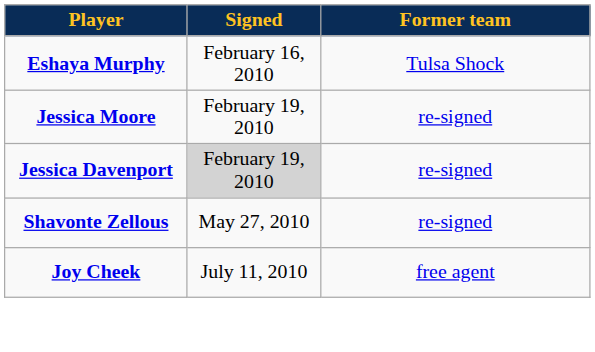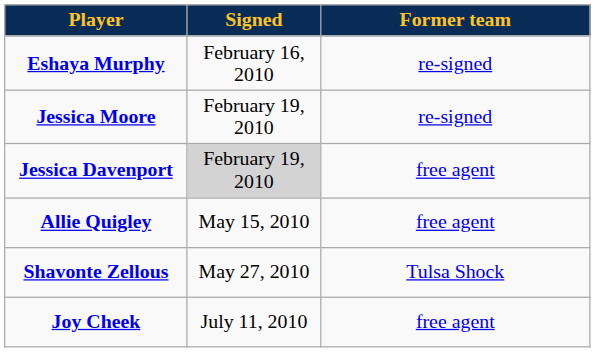 <table class="wikitable" style="text-align: center">
 <tr align="center" bgcolor="#dddddd">
 <td style="background:#092C57;color:#FFC322; width:140px"><strong>Player</strong></td>
 <td style="background:#092C57;color:#FFC322; width:100px"><strong>Signed</strong></td>
 <td style="background:#092C57;color:#FFC322; width:210px"><strong>Former team</strong></td>
 </tr>
 <tr style="height:40px">
 <td><strong><a href='#'>Eshaya Murphy</a></strong></td>
 <td>February 16, 2010</td>
-<td><a href='#'>Tulsa Shock</a></td>
+<td><a href='#'>re-signed</a></td>
 </tr>
 <tr style="height:40px">
 <td><strong><a href='#'>Jessica Moore</a></strong></td>
 <td>February 19, 2010</td>
 <td><a href='#'>re-signed</a></td>
 </tr>
 <tr style="height:40px">
 <td><strong><a href='#'>Jessica Davenport</a></strong></td>
 <td style="background: lightgrey;">February 19, 2010</td>
-<td><a href='#'>re-signed</a></td>
+<td><a href='#'>free agent</a></td>
+</tr>
+<tr style="height:40px">
+<td><strong><a href='#'>Allie Quigley</a></strong></td>
+<td>May 15, 2010</td>
+<td><a href='#'>free agent</a></td>
 </tr>
 <tr style="height:40px">
 <td><strong><a href='#'>Shavonte Zellous</a></strong></td>
 <td>May 27, 2010</td>
-<td><a href='#'>re-signed</a></td>
+<td><a href='#'>Tulsa Shock</a></td>
 </tr>
 <tr style="height:40px">
 <td><strong><a href='#'>Joy Cheek</a></strong></td>
 <td>July 11, 2010</td>
 <td><a href='#'>free agent</a></td>
 </tr>
 </table>
